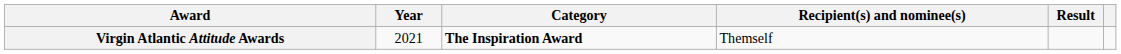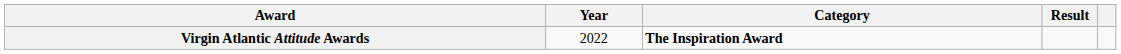 <table class="wikitable sortable plainrowheaders" style="width: 100%;">
 <tr>
 <th scope="col">Award</th>
 <th scope="col">Year</th>
 <th scope="col">Category</th>
-<th scope="col">Recipient(s) and nominee(s)</th>
 <th scope="col" style="width: 5%;">Result</th>
 <th scope="col" class="unsortable"></th>
 </tr>
 <tr>
 <th scope="row"  style="text-align: center;">Virgin Atlantic <em>Attitude</em> Awards</th>
-<td style="text-align: center;">2021</td>
+<td style="text-align: center;">2022</td>
 <td><strong>The Inspiration Award</strong></td>
-<td>Themself</td>
 <td></td>
 <td align="center"></td>
 </tr>
 </table>
